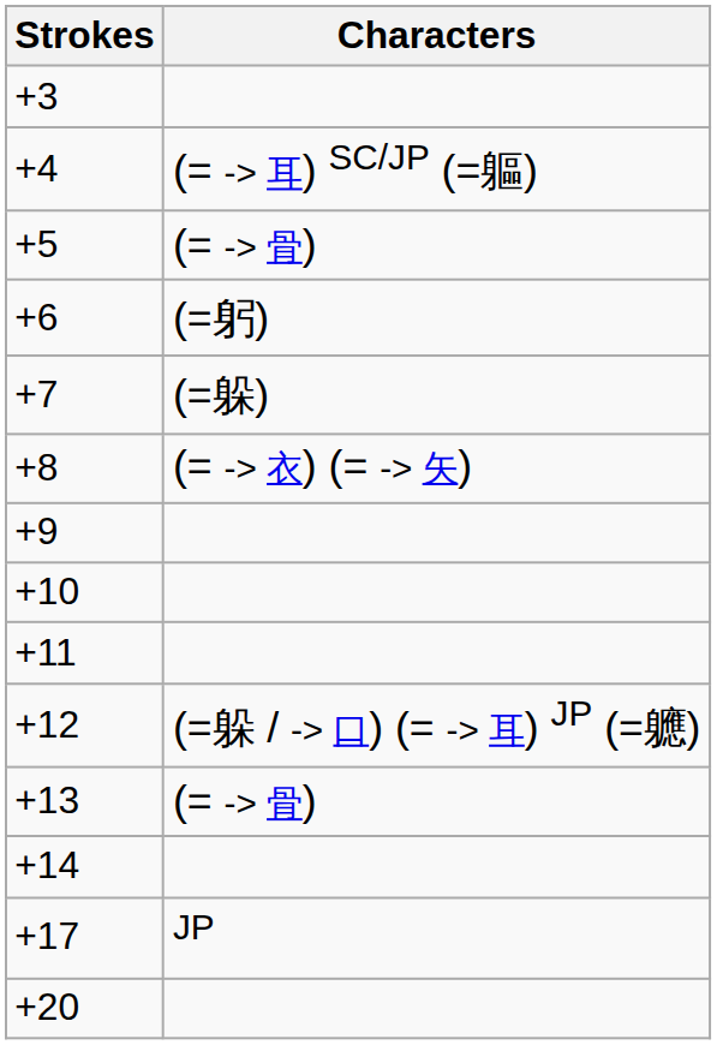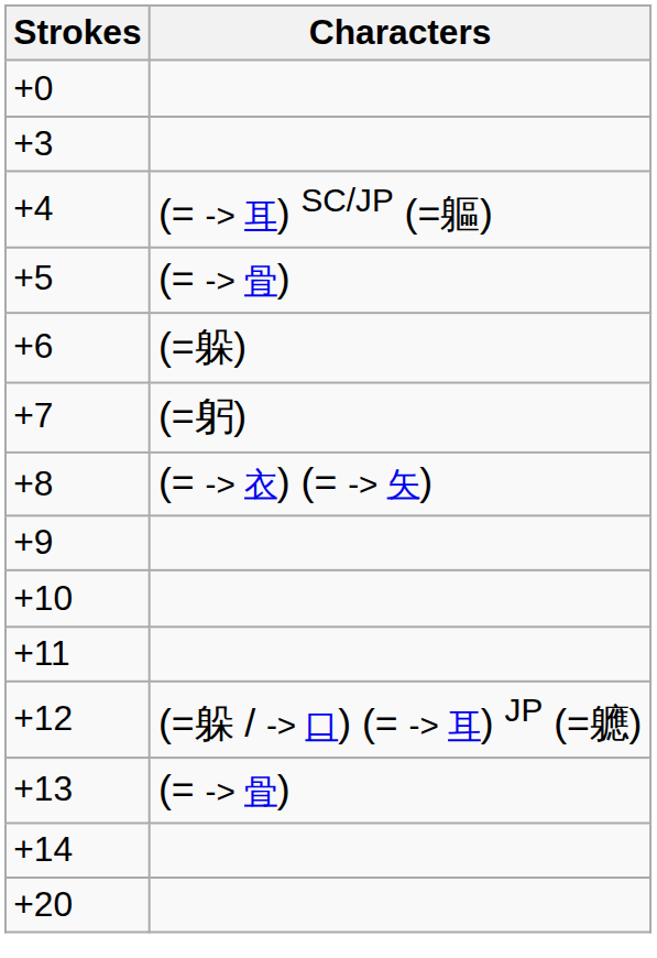 <table class="wikitable">
 <tr>
 <th>Strokes</th>
 <th>Characters</th>
+</tr>
+<tr>
+<td>+0</td>
+<td style="font-size: large;"></td>
 </tr>
 <tr>
 <td>+3</td>
 <td style="font-size: large;"></td>
 </tr>
 <tr>
 <td>+4</td>
 <td style="font-size: large;"> (= <small>-> <a href='#'>耳</a></small>)  <sup>SC/JP</sup> (=軀)</td>
 </tr>
 <tr>
 <td>+5</td>
 <td style="font-size: large;"> (= <small>-> <a href='#'>骨</a></small>)</td>
 </tr>
 <tr>
 <td>+6</td>
-<td style="font-size: large;"> (=躬)  </td>
+<td style="font-size: large;"> (=躲) </td>
 </tr>
 <tr>
 <td>+7</td>
-<td style="font-size: large;"> (=躲) </td>
+<td style="font-size: large;"> (=躬)  </td>
 </tr>
 <tr>
 <td>+8</td>
 <td style="font-size: large;"> (= <small>-> <a href='#'>衣</a></small>)  (= <small>-> <a href='#'>矢</a></small>)     </td>
 </tr>
 <tr>
 <td>+9</td>
 <td style="font-size: large;"> </td>
 </tr>
 <tr>
 <td>+10</td>
 <td style="font-size: large;"></td>
 </tr>
 <tr>
 <td>+11</td>
 <td style="font-size: large;"> </td>
 </tr>
 <tr>
 <td>+12</td>
 <td style="font-size: large;">  (=躲 /  <small>-> <a href='#'>口</a></small>)  (= <small>-> <a href='#'>耳</a></small>) <sup>JP</sup> (=軈)</td>
 </tr>
 <tr>
 <td>+13</td>
 <td style="font-size: large;"> (= <small>-> <a href='#'>骨</a></small>)</td>
 </tr>
 <tr>
 <td>+14</td>
 <td style="font-size: large;"></td>
 </tr>
 <tr>
-<td>+17</td>
-<td style="font-size: large;"><sup>JP</sup></td>
-</tr>
-<tr>
 <td>+20</td>
 <td style="font-size: large;"></td>
 </tr>
 </table>
